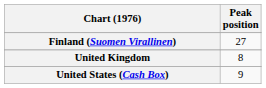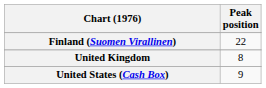 <table class="wikitable sortable plainrowheaders" style="text-align:center">
 <tr>
 <th scope="col" style="width:20em">Chart (1976)</th>
 <th scope="col">Peak<br>position</th>
 </tr>
 <tr>
 </tr>
 <tr>
 </tr>
 <tr>
 </tr>
 <tr>
 <th scope="row">Finland (<a href='#'><em>Suomen Virallinen</em></a>)</th>
-<td align="center">27</td>
+<td align="center">22</td>
 </tr>
 <tr>
 </tr>
 <tr>
 </tr>
 <tr>
 </tr>
 <tr>
 <th scope="row">United Kingdom</th>
 <td>8</td>
 </tr>
 <tr>
 </tr>
 <tr>
 <th scope="row">United States (<em><a href='#'>Cash Box</a></em>)</th>
 <td>9</td>
 </tr>
 </table>
